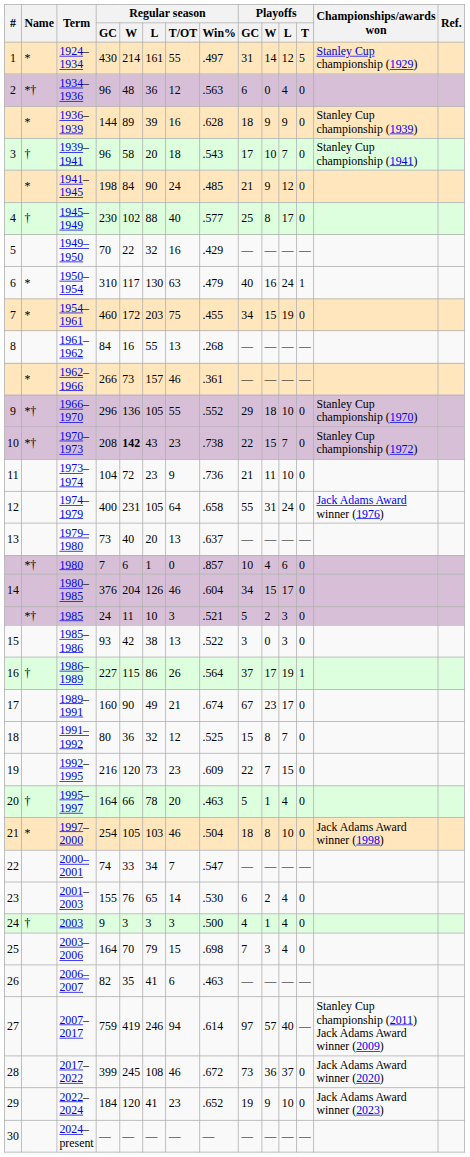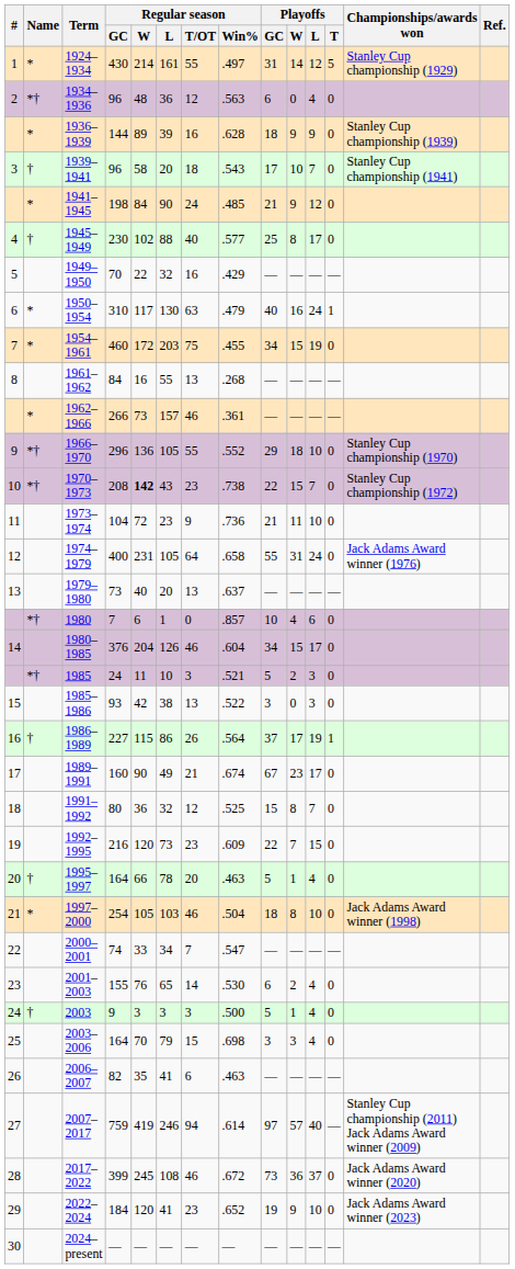 <table class="wikitable">
 <tr>
 <th rowspan="2">#</th>
 <th rowspan="2">Name</th>
 <th rowspan="2">Term</th>
 <th colspan="5">Regular season</th>
 <th colspan="4">Playoffs</th>
 <th rowspan="2" class=unsortable>Championships/awards won</th>
 <th rowspan="2" class=unsortable>Ref.</th>
 </tr>
 <tr>
 <th>GC</th>
 <th>W</th>
 <th>L</th>
 <th>T/OT</th>
 <th>Win%</th>
 <th>GC</th>
 <th>W</th>
 <th>L</th>
 <th>T</th>
 </tr>
 <tr bgcolor="#FFE6BD">
 <td align=center>1</td>
 <td align=left>*</td>
 <td align=left><a href='#'>1924</a>–<a href='#'>1934</a></td>
 <td>430</td>
 <td>214</td>
 <td>161</td>
 <td>55</td>
 <td>.497</td>
 <td>31</td>
 <td>14</td>
 <td>12</td>
 <td>5</td>
 <td><a href='#'>Stanley Cup</a> championship (<a href='#'>1929</a>)</td>
 <td align="center"></td>
 </tr>
 <tr bgcolor="#D8BFD8">
 <td align=center>2</td>
 <td align=left>*†</td>
 <td align=left><a href='#'>1934</a>–<a href='#'>1936</a></td>
 <td>96</td>
 <td>48</td>
 <td>36</td>
 <td>12</td>
 <td>.563</td>
 <td>6</td>
 <td>0</td>
 <td>4</td>
 <td>0</td>
 <td></td>
 <td align=center></td>
 </tr>
 <tr bgcolor="#FFE6BD">
 <td align=center></td>
 <td align=left>*</td>
 <td align=left><a href='#'>1936</a>–<a href='#'>1939</a></td>
 <td>144</td>
 <td>89</td>
 <td>39</td>
 <td>16</td>
 <td>.628</td>
 <td>18</td>
 <td>9</td>
 <td>9</td>
 <td>0</td>
 <td>Stanley Cup championship (<a href='#'>1939</a>)</td>
 <td align=center></td>
 </tr>
 <tr bgcolor="#ddffdd">
 <td align=center>3</td>
 <td align=left>†</td>
 <td align=left><a href='#'>1939</a>–<a href='#'>1941</a></td>
 <td>96</td>
 <td>58</td>
 <td>20</td>
 <td>18</td>
 <td>.543</td>
 <td>17</td>
 <td>10</td>
 <td>7</td>
 <td>0</td>
 <td>Stanley Cup championship (<a href='#'>1941</a>)</td>
 <td align=center></td>
 </tr>
 <tr bgcolor="#FFE6BD">
 <td align=center></td>
 <td align=left>*</td>
 <td align=left><a href='#'>1941</a>–<a href='#'>1945</a></td>
 <td>198</td>
 <td>84</td>
 <td>90</td>
 <td>24</td>
 <td>.485</td>
 <td>21</td>
 <td>9</td>
 <td>12</td>
 <td>0</td>
 <td></td>
 <td align=center></td>
 </tr>
 <tr bgcolor="#ddffdd">
 <td align=center>4</td>
 <td align=left>†</td>
 <td align=left><a href='#'>1945</a>–<a href='#'>1949</a></td>
 <td>230</td>
 <td>102</td>
 <td>88</td>
 <td>40</td>
 <td>.577</td>
 <td>25</td>
 <td>8</td>
 <td>17</td>
 <td>0</td>
 <td></td>
 <td align=center></td>
 </tr>
 <tr>
 <td align=center>5</td>
 <td align=left></td>
 <td align=left><a href='#'>1949–1950</a></td>
 <td>70</td>
 <td>22</td>
 <td>32</td>
 <td>16</td>
 <td>.429</td>
 <td>—</td>
 <td>—</td>
 <td>—</td>
 <td>—</td>
 <td></td>
 <td align=center></td>
 </tr>
 <tr *bgcolor="#FFE6BD">
 <td align=center>6</td>
 <td align=left>*</td>
 <td align=left><a href='#'>1950</a>–<a href='#'>1954</a></td>
 <td>310</td>
 <td>117</td>
 <td>130</td>
 <td>63</td>
 <td>.479</td>
 <td>40</td>
 <td>16</td>
 <td>24</td>
 <td>1</td>
 <td></td>
 <td align=center></td>
 </tr>
 <tr bgcolor="#FFE6BD">
 <td align=center>7</td>
 <td align=left>*</td>
 <td align=left><a href='#'>1954</a>–<a href='#'>1961</a></td>
 <td>460</td>
 <td>172</td>
 <td>203</td>
 <td>75</td>
 <td>.455</td>
 <td>34</td>
 <td>15</td>
 <td>19</td>
 <td>0</td>
 <td></td>
 <td align=center></td>
 </tr>
 <tr>
 <td align=center>8</td>
 <td align=left></td>
 <td align=left><a href='#'>1961</a>–<a href='#'>1962</a></td>
 <td>84</td>
 <td>16</td>
 <td>55</td>
 <td>13</td>
 <td>.268</td>
 <td>—</td>
 <td>—</td>
 <td>—</td>
 <td>—</td>
 <td></td>
 <td align=center></td>
 </tr>
 <tr bgcolor="#FFE6BD">
 <td align=center></td>
 <td align=left>*</td>
 <td align=left><a href='#'>1962</a>–<a href='#'>1966</a></td>
 <td>266</td>
 <td>73</td>
 <td>157</td>
 <td>46</td>
 <td>.361</td>
 <td>—</td>
 <td>—</td>
 <td>—</td>
 <td>—</td>
 <td></td>
 <td align=center></td>
 </tr>
 <tr bgcolor="#D8BFD8">
 <td align=center>9</td>
 <td align=left>*†</td>
 <td align=left><a href='#'>1966</a>–<a href='#'>1970</a></td>
 <td>296</td>
 <td>136</td>
 <td>105</td>
 <td>55</td>
 <td>.552</td>
 <td>29</td>
 <td>18</td>
 <td>10</td>
 <td>0</td>
 <td>Stanley Cup championship (<a href='#'>1970</a>)</td>
 <td align=center></td>
 </tr>
 <tr bgcolor="#D8BFD8">
 <td align=center>10</td>
 <td align=left>*†</td>
 <td align=left><a href='#'>1970</a>–<a href='#'>1973</a></td>
 <td>208</td>
 <td><strong>142</strong></td>
 <td>43</td>
 <td>23</td>
 <td>.738</td>
 <td>22</td>
 <td>15</td>
 <td>7</td>
 <td>0</td>
 <td>Stanley Cup championship (<a href='#'>1972</a>)</td>
 <td align=center></td>
 </tr>
 <tr>
 <td align=center>11</td>
 <td align=left></td>
 <td align=left><a href='#'>1973</a>–<a href='#'>1974</a></td>
 <td>104</td>
 <td>72</td>
 <td>23</td>
 <td>9</td>
 <td>.736</td>
 <td>21</td>
 <td>11</td>
 <td>10</td>
 <td>0</td>
 <td></td>
 <td align=center></td>
 </tr>
 <tr>
 <td align=center>12</td>
 <td align=left></td>
 <td align=left><a href='#'>1974</a>–<a href='#'>1979</a></td>
 <td>400</td>
 <td>231</td>
 <td>105</td>
 <td>64</td>
 <td>.658</td>
 <td>55</td>
 <td>31</td>
 <td>24</td>
 <td>0</td>
 <td><a href='#'>Jack Adams Award</a> winner (<a href='#'>1976</a>)</td>
 <td align=center></td>
 </tr>
 <tr>
 <td align=center>13</td>
 <td align=left></td>
 <td align=left><a href='#'>1979–1980</a></td>
 <td>73</td>
 <td>40</td>
 <td>20</td>
 <td>13</td>
 <td>.637</td>
 <td>—</td>
 <td>—</td>
 <td>—</td>
 <td>—</td>
 <td></td>
 <td align=center></td>
 </tr>
 <tr bgcolor="#D8BFD8">
 <td align=center></td>
 <td align=left>*†</td>
 <td align=left><a href='#'>1980</a></td>
 <td>7</td>
 <td>6</td>
 <td>1</td>
 <td>0</td>
 <td>.857</td>
 <td>10</td>
 <td>4</td>
 <td>6</td>
 <td>0</td>
 <td></td>
 <td align=center></td>
 </tr>
 <tr bgcolor="#D8BFD8">
 <td align=center>14</td>
 <td align=left></td>
 <td align=left><a href='#'>1980</a>–<a href='#'>1985</a></td>
 <td>376</td>
 <td>204</td>
 <td>126</td>
 <td>46</td>
 <td>.604</td>
 <td>34</td>
 <td>15</td>
 <td>17</td>
 <td>0</td>
 <td></td>
 <td align=center></td>
 </tr>
 <tr bgcolor="#D8BFD8">
 <td align=center></td>
 <td align=left>*†</td>
 <td align=left><a href='#'>1985</a></td>
 <td>24</td>
 <td>11</td>
 <td>10</td>
 <td>3</td>
 <td>.521</td>
 <td>5</td>
 <td>2</td>
 <td>3</td>
 <td>0</td>
 <td></td>
 <td align=center></td>
 </tr>
 <tr>
 <td align=center>15</td>
 <td align=left></td>
 <td align=left><a href='#'>1985</a>–<a href='#'>1986</a></td>
 <td>93</td>
 <td>42</td>
 <td>38</td>
 <td>13</td>
 <td>.522</td>
 <td>3</td>
 <td>0</td>
 <td>3</td>
 <td>0</td>
 <td></td>
 <td align=center></td>
 </tr>
 <tr bgcolor="#ddffdd">
 <td align=center>16</td>
 <td align=left>†</td>
 <td align=left><a href='#'>1986</a>–<a href='#'>1989</a></td>
 <td>227</td>
 <td>115</td>
 <td>86</td>
 <td>26</td>
 <td>.564</td>
 <td>37</td>
 <td>17</td>
 <td>19</td>
 <td>1</td>
 <td></td>
 <td align=center></td>
 </tr>
 <tr>
 <td align=center>17</td>
 <td align=left></td>
 <td align=left><a href='#'>1989</a>–<a href='#'>1991</a></td>
 <td>160</td>
 <td>90</td>
 <td>49</td>
 <td>21</td>
 <td>.674</td>
 <td>67</td>
 <td>23</td>
 <td>17</td>
 <td>0</td>
 <td></td>
 <td align=center></td>
 </tr>
 <tr>
 <td align=center>18</td>
 <td align=left></td>
 <td align=left><a href='#'>1991–1992</a></td>
 <td>80</td>
 <td>36</td>
 <td>32</td>
 <td>12</td>
 <td>.525</td>
 <td>15</td>
 <td>8</td>
 <td>7</td>
 <td>0</td>
 <td></td>
 <td align=center></td>
 </tr>
 <tr>
 <td align=center>19</td>
 <td align=left></td>
 <td align=left><a href='#'>1992</a>–<a href='#'>1995</a></td>
 <td>216</td>
 <td>120</td>
 <td>73</td>
 <td>23</td>
 <td>.609</td>
 <td>22</td>
 <td>7</td>
 <td>15</td>
 <td>0</td>
 <td></td>
 <td align=center></td>
 </tr>
 <tr bgcolor="#ddffdd">
 <td align=center>20</td>
 <td align=left>†</td>
 <td align=left><a href='#'>1995</a>–<a href='#'>1997</a></td>
 <td>164</td>
 <td>66</td>
 <td>78</td>
 <td>20</td>
 <td>.463</td>
 <td>5</td>
 <td>1</td>
 <td>4</td>
 <td>0</td>
 <td></td>
 <td align=center></td>
 </tr>
 <tr bgcolor="#FFE6BD">
 <td align=center>21</td>
 <td align=left>*</td>
 <td align=left><a href='#'>1997</a>–<a href='#'>2000</a></td>
 <td>254</td>
 <td>105</td>
 <td>103</td>
 <td>46</td>
 <td>.504</td>
 <td>18</td>
 <td>8</td>
 <td>10</td>
 <td>0</td>
 <td>Jack Adams Award winner (<a href='#'>1998</a>)</td>
 <td align=center></td>
 </tr>
 <tr>
 <td align=center>22</td>
 <td align=left></td>
 <td align=left><a href='#'>2000–2001</a></td>
 <td>74</td>
 <td>33</td>
 <td>34</td>
 <td>7</td>
 <td>.547</td>
 <td>—</td>
 <td>—</td>
 <td>—</td>
 <td>—</td>
 <td></td>
 <td align=center></td>
 </tr>
 <tr>
 <td align=center>23</td>
 <td align=left></td>
 <td align=left><a href='#'>2001</a>–<a href='#'>2003</a></td>
 <td>155</td>
 <td>76</td>
 <td>65</td>
 <td>14</td>
 <td>.530</td>
 <td>6</td>
 <td>2</td>
 <td>4</td>
 <td>0</td>
 <td></td>
 <td align=center></td>
 </tr>
 <tr bgcolor="#ddffdd">
 <td align=center>24</td>
 <td align=left>†</td>
 <td align=left><a href='#'>2003</a></td>
 <td>9</td>
 <td>3</td>
 <td>3</td>
 <td>3</td>
 <td>.500</td>
-<td>4</td>
+<td>5</td>
 <td>1</td>
 <td>4</td>
 <td>0</td>
 <td></td>
 <td align=center></td>
 </tr>
 <tr>
 <td align=center>25</td>
 <td align=left></td>
 <td align=left><a href='#'>2003</a>–<a href='#'>2006</a></td>
 <td>164</td>
 <td>70</td>
 <td>79</td>
 <td>15</td>
 <td>.698</td>
-<td>7</td>
+<td>3</td>
 <td>3</td>
 <td>4</td>
 <td>0</td>
 <td></td>
 <td align=center></td>
 </tr>
 <tr>
 <td align=center>26</td>
 <td align=left></td>
 <td align=left><a href='#'>2006–2007</a></td>
 <td>82</td>
 <td>35</td>
 <td>41</td>
 <td>6</td>
 <td>.463</td>
 <td>—</td>
 <td>—</td>
 <td>—</td>
 <td>—</td>
 <td></td>
 <td align=center></td>
 </tr>
 <tr>
 <td align=center>27</td>
 <td align=left></td>
 <td align=left><a href='#'>2007</a>–<a href='#'>2017</a></td>
 <td>759</td>
 <td>419</td>
 <td>246</td>
 <td>94</td>
 <td>.614</td>
 <td>97</td>
 <td>57</td>
 <td>40</td>
 <td>—</td>
 <td>Stanley Cup championship (<a href='#'>2011</a>)<br>Jack Adams Award winner (<a href='#'>2009</a>)</td>
 <td align=center></td>
 </tr>
 <tr>
 <td align=center>28</td>
 <td align=left></td>
 <td align=left><a href='#'>2017</a>–<a href='#'>2022</a></td>
 <td>399</td>
 <td>245</td>
 <td>108</td>
 <td>46</td>
 <td>.672</td>
 <td>73</td>
 <td>36</td>
 <td>37</td>
 <td>0</td>
 <td>Jack Adams Award winner (<a href='#'>2020</a>)</td>
 <td align=center></td>
 </tr>
 <tr>
 <td align=center>29</td>
 <td align=left></td>
 <td align=left><a href='#'>2022</a>–<a href='#'>2024</a></td>
 <td>184</td>
 <td>120</td>
 <td>41</td>
 <td>23</td>
 <td>.652</td>
 <td>19</td>
 <td>9</td>
 <td>10</td>
 <td>0</td>
 <td>Jack Adams Award winner (<a href='#'>2023</a>)</td>
 <td align=center></td>
 </tr>
 <tr>
 <td align=center>30</td>
 <td align=left></td>
 <td align=left><a href='#'>2024</a>–present</td>
 <td>—</td>
 <td>—</td>
 <td>—</td>
 <td>—</td>
 <td>—</td>
 <td>—</td>
 <td>—</td>
 <td>—</td>
 <td>—</td>
 <td></td>
 <td align=center></td>
 </tr>
 </table>
